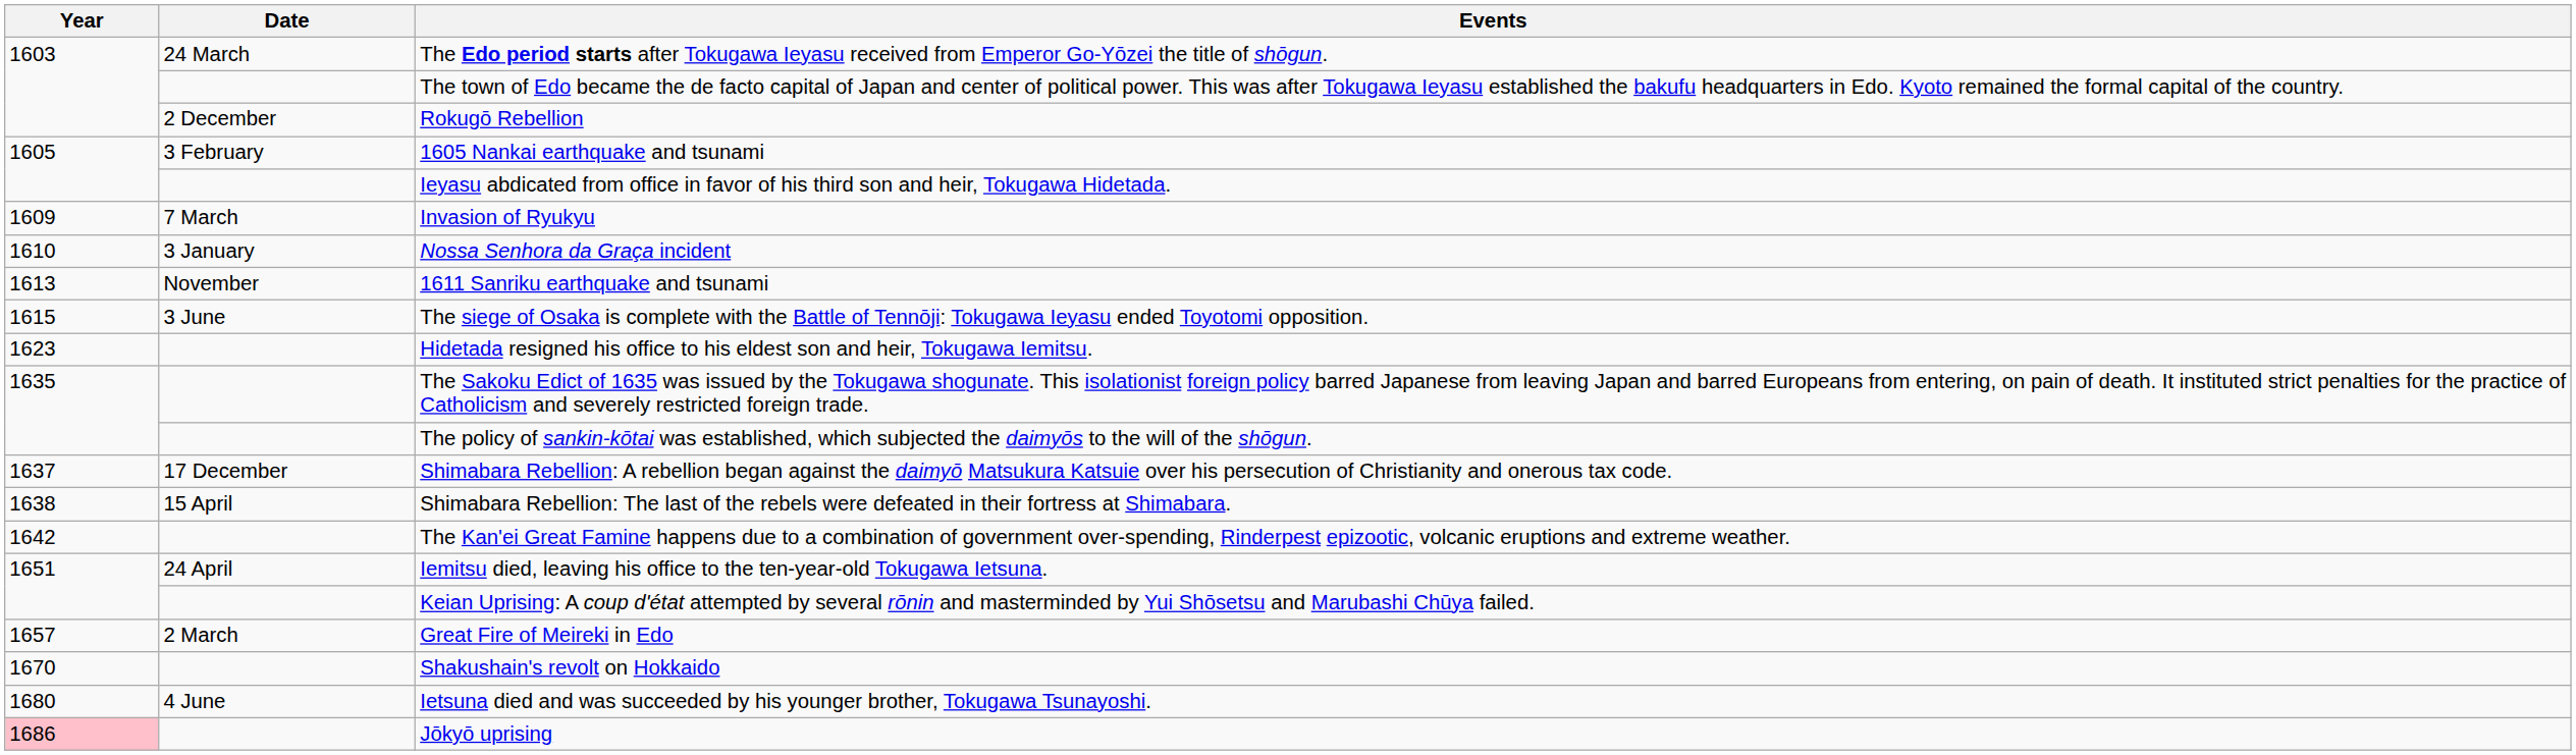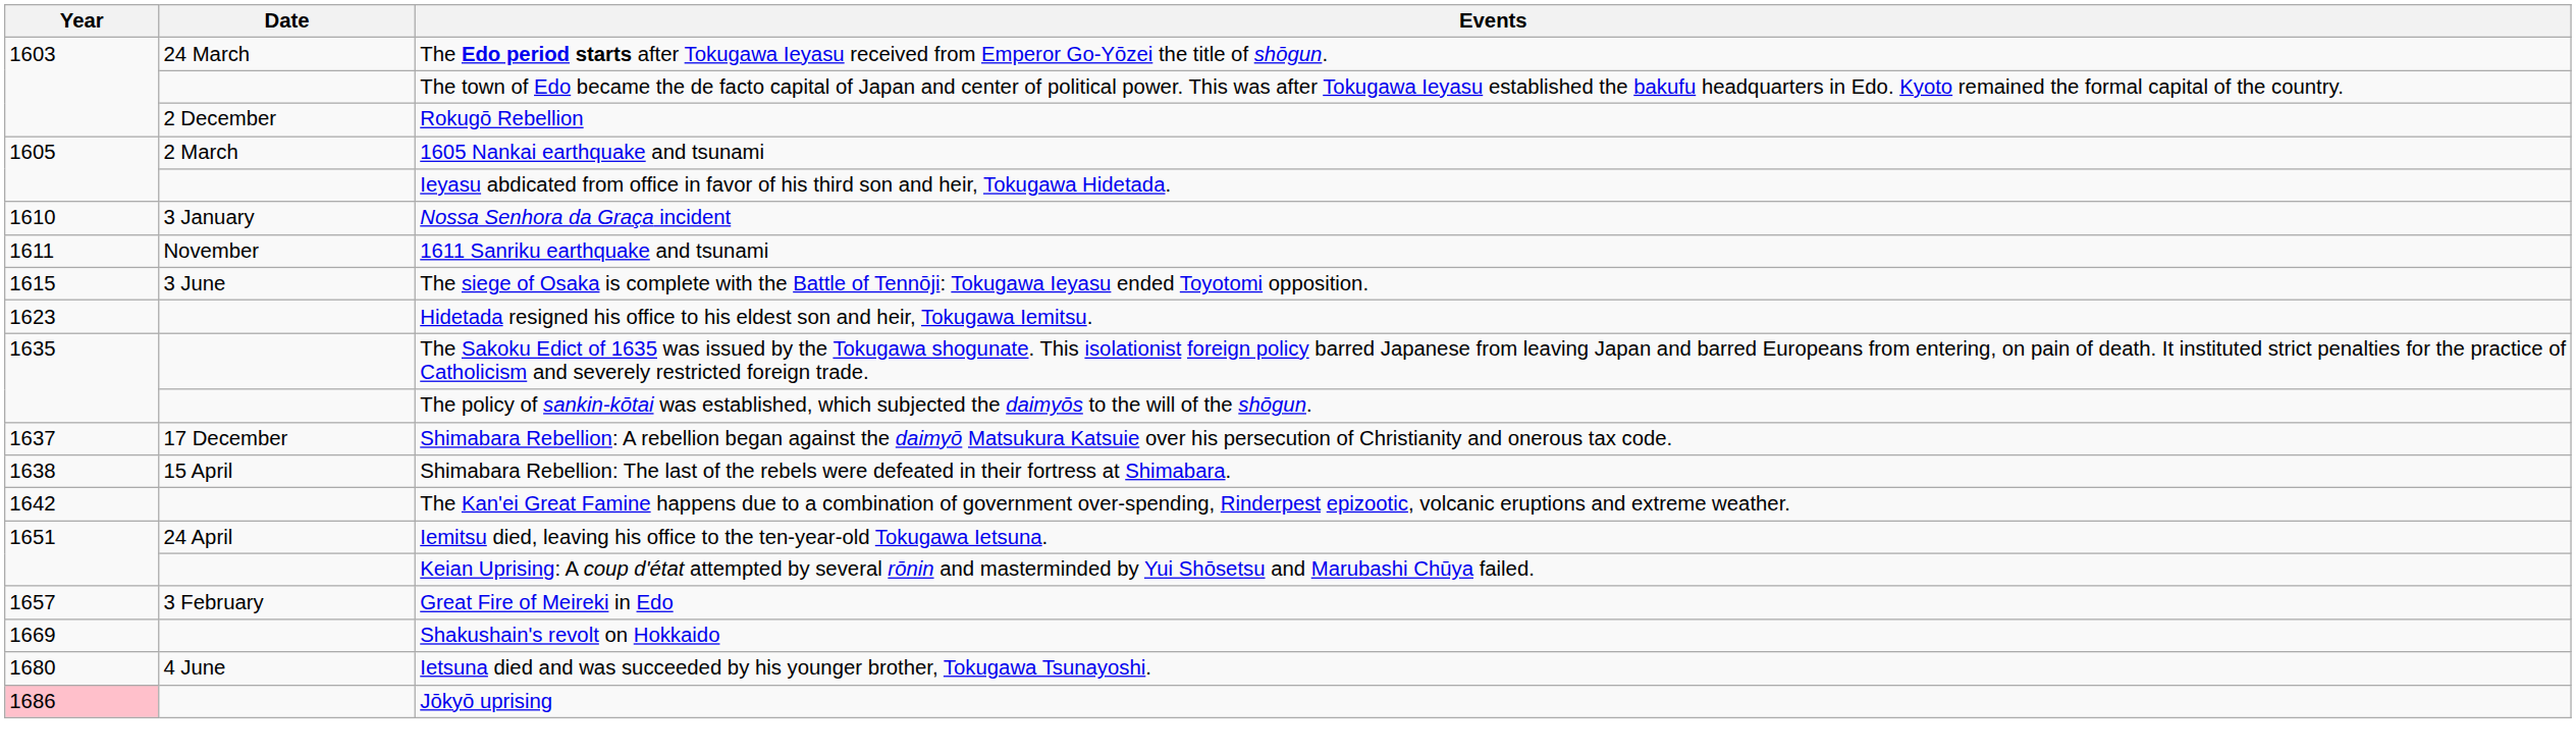 <table class="wikitable" width="100%">
 <tr>
 <th style="width:6%">Year</th>
 <th style="width:10%">Date</th>
 <th>Events</th>
 </tr>
 <tr>
 <td rowspan="3" valign="top">1603</td>
 <td>24 March</td>
 <td>The <strong><a href='#'>Edo period</a> starts</strong> after <a href='#'>Tokugawa Ieyasu</a> received from <a href='#'>Emperor Go-Yōzei</a> the title of <em><a href='#'>shōgun</a></em>.</td>
 </tr>
 <tr>
 <td></td>
 <td>The town of <a href='#'>Edo</a> became the de facto capital of Japan and center of political power. This was after <a href='#'>Tokugawa Ieyasu</a> established the <a href='#'>bakufu</a> headquarters in Edo. <a href='#'>Kyoto</a> remained the formal capital of the country.</td>
 </tr>
 <tr>
 <td>2 December</td>
 <td><a href='#'>Rokugō Rebellion</a></td>
 </tr>
 <tr>
 <td rowspan="2" valign="top">1605</td>
-<td>3 February</td>
+<td>2 March</td>
 <td><a href='#'>1605 Nankai earthquake</a> and tsunami</td>
 </tr>
 <tr>
 <td></td>
 <td><a href='#'>Ieyasu</a> abdicated from office in favor of his third son and heir, <a href='#'>Tokugawa Hidetada</a>.</td>
 </tr>
 <tr>
-<td>1609</td>
-<td>7 March</td>
-<td><a href='#'>Invasion of Ryukyu</a></td>
-</tr>
-<tr>
 <td>1610</td>
 <td>3 January</td>
 <td><a href='#'><em>Nossa Senhora da Graça</em> incident</a></td>
 </tr>
 <tr>
-<td>1613</td>
+<td>1611</td>
 <td>November</td>
 <td><a href='#'>1611 Sanriku earthquake</a> and tsunami</td>
 </tr>
 <tr>
 <td>1615</td>
 <td>3 June</td>
 <td>The <a href='#'>siege of Osaka</a> is complete with the <a href='#'>Battle of Tennōji</a>: <a href='#'>Tokugawa Ieyasu</a> ended <a href='#'>Toyotomi</a> opposition.</td>
 </tr>
 <tr>
 <td>1623</td>
 <td></td>
 <td><a href='#'>Hidetada</a> resigned his office to his eldest son and heir, <a href='#'>Tokugawa Iemitsu</a>.</td>
 </tr>
 <tr>
 <td rowspan="2" valign="top">1635</td>
 <td></td>
 <td>The <a href='#'>Sakoku Edict of 1635</a> was issued by the <a href='#'>Tokugawa shogunate</a>. This <a href='#'>isolationist</a> <a href='#'>foreign policy</a> barred Japanese from leaving Japan and barred Europeans from entering, on pain of death. It instituted strict penalties for the practice of <a href='#'>Catholicism</a> and severely restricted foreign trade.</td>
 </tr>
 <tr>
 <td></td>
 <td>The policy of <em><a href='#'>sankin-kōtai</a></em> was established, which subjected the <em><a href='#'>daimyōs</a></em> to the will of the <em><a href='#'>shōgun</a></em>.</td>
 </tr>
 <tr>
 <td>1637</td>
 <td>17 December</td>
 <td><a href='#'>Shimabara Rebellion</a>: A rebellion began against the <em><a href='#'>daimyō</a></em> <a href='#'>Matsukura Katsuie</a> over his persecution of Christianity and onerous tax code.</td>
 </tr>
 <tr>
 <td>1638</td>
 <td>15 April</td>
 <td>Shimabara Rebellion: The last of the rebels were defeated in their fortress at <a href='#'>Shimabara</a>.</td>
 </tr>
 <tr>
 <td>1642</td>
 <td></td>
 <td>The <a href='#'>Kan'ei Great Famine</a> happens due to a combination of government over-spending, <a href='#'>Rinderpest</a> <a href='#'>epizootic</a>, volcanic eruptions and extreme weather.</td>
 </tr>
 <tr>
 <td rowspan="2" valign="top">1651</td>
 <td>24 April</td>
 <td><a href='#'>Iemitsu</a> died, leaving his office to the ten-year-old <a href='#'>Tokugawa Ietsuna</a>.</td>
 </tr>
 <tr>
 <td></td>
 <td><a href='#'>Keian Uprising</a>: A <em>coup d'état</em> attempted by several <em><a href='#'>rōnin</a></em> and masterminded by <a href='#'>Yui Shōsetsu</a> and <a href='#'>Marubashi Chūya</a> failed.</td>
 </tr>
 <tr>
 <td>1657</td>
-<td>2 March</td>
+<td>3 February</td>
 <td><a href='#'>Great Fire of Meireki</a> in <a href='#'>Edo</a></td>
 </tr>
 <tr>
-<td>1670</td>
+<td>1669</td>
 <td></td>
 <td><a href='#'>Shakushain's revolt</a> on <a href='#'>Hokkaido</a></td>
 </tr>
 <tr>
 <td>1680</td>
 <td>4 June</td>
 <td><a href='#'>Ietsuna</a> died and was succeeded by his younger brother, <a href='#'>Tokugawa Tsunayoshi</a>.</td>
 </tr>
 <tr>
 <td style="background: pink;">1686</td>
 <td></td>
 <td><a href='#'>Jōkyō uprising</a></td>
 </tr>
 </table>
